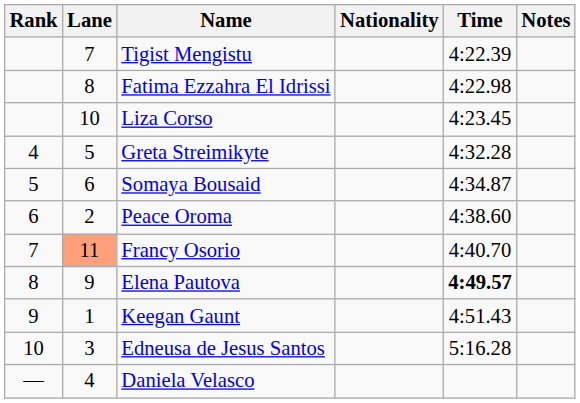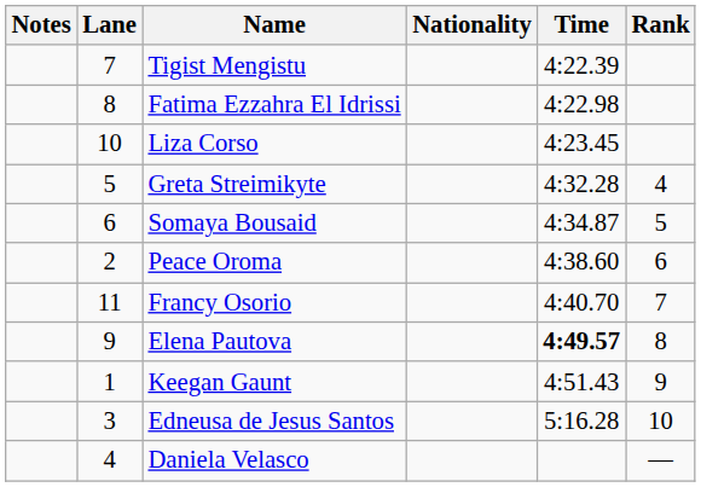 <table class="wikitable sortable" style="text-align:center">
 <tr>
-<th>Rank</th>
+<th>Notes</th>
 <th>Lane</th>
 <th>Name</th>
 <th>Nationality</th>
 <th>Time</th>
-<th>Notes</th>
+<th>Rank</th>
 </tr>
 <tr>
 <td></td>
 <td>7</td>
 <td align="left"><a href='#'>Tigist Mengistu</a></td>
 <td align="left"></td>
 <td>4:22.39</td>
 <td></td>
 </tr>
 <tr>
 <td></td>
 <td>8</td>
 <td align="left"><a href='#'>Fatima Ezzahra El Idrissi</a></td>
 <td align="left"></td>
 <td>4:22.98</td>
 <td></td>
 </tr>
 <tr>
 <td></td>
 <td>10</td>
 <td align="left"><a href='#'>Liza Corso</a></td>
 <td align="left"></td>
 <td>4:23.45</td>
 <td></td>
 </tr>
 <tr>
-<td>4</td>
+<td></td>
 <td>5</td>
 <td align="left"><a href='#'>Greta Streimikyte</a></td>
 <td align="left"></td>
 <td>4:32.28</td>
-<td></td>
+<td>4</td>
 </tr>
 <tr>
-<td>5</td>
+<td></td>
 <td>6</td>
 <td align="left"><a href='#'>Somaya Bousaid</a></td>
 <td align="left"></td>
 <td>4:34.87</td>
-<td></td>
+<td>5</td>
 </tr>
 <tr>
-<td>6</td>
+<td></td>
 <td>2</td>
 <td align="left"><a href='#'>Peace Oroma</a></td>
 <td align="left"></td>
 <td>4:38.60</td>
-<td></td>
+<td>6</td>
 </tr>
 <tr>
-<td>7</td>
-<td style="background: lightsalmon;">11</td>
+<td></td>
+<td>11</td>
 <td align="left"><a href='#'>Francy Osorio</a></td>
 <td align="left"></td>
 <td>4:40.70</td>
-<td></td>
+<td>7</td>
 </tr>
 <tr>
-<td>8</td>
+<td></td>
 <td>9</td>
 <td align="left"><a href='#'>Elena Pautova</a></td>
 <td align="left"></td>
 <td><strong>4:49.57</strong></td>
-<td></td>
+<td>8</td>
 </tr>
 <tr>
-<td>9</td>
+<td></td>
 <td>1</td>
 <td align="left"><a href='#'>Keegan Gaunt</a></td>
 <td align="left"></td>
 <td>4:51.43</td>
-<td></td>
+<td>9</td>
 </tr>
 <tr>
-<td>10</td>
+<td></td>
 <td>3</td>
 <td align="left"><a href='#'>Edneusa de Jesus Santos</a></td>
 <td align="left"></td>
 <td>5:16.28</td>
-<td></td>
+<td>10</td>
 </tr>
 <tr>
-<td>—</td>
+<td></td>
 <td>4</td>
 <td align="left"><a href='#'>Daniela Velasco</a></td>
 <td align="left"></td>
 <td></td>
-<td></td>
+<td>—</td>
 </tr>
 </table>
